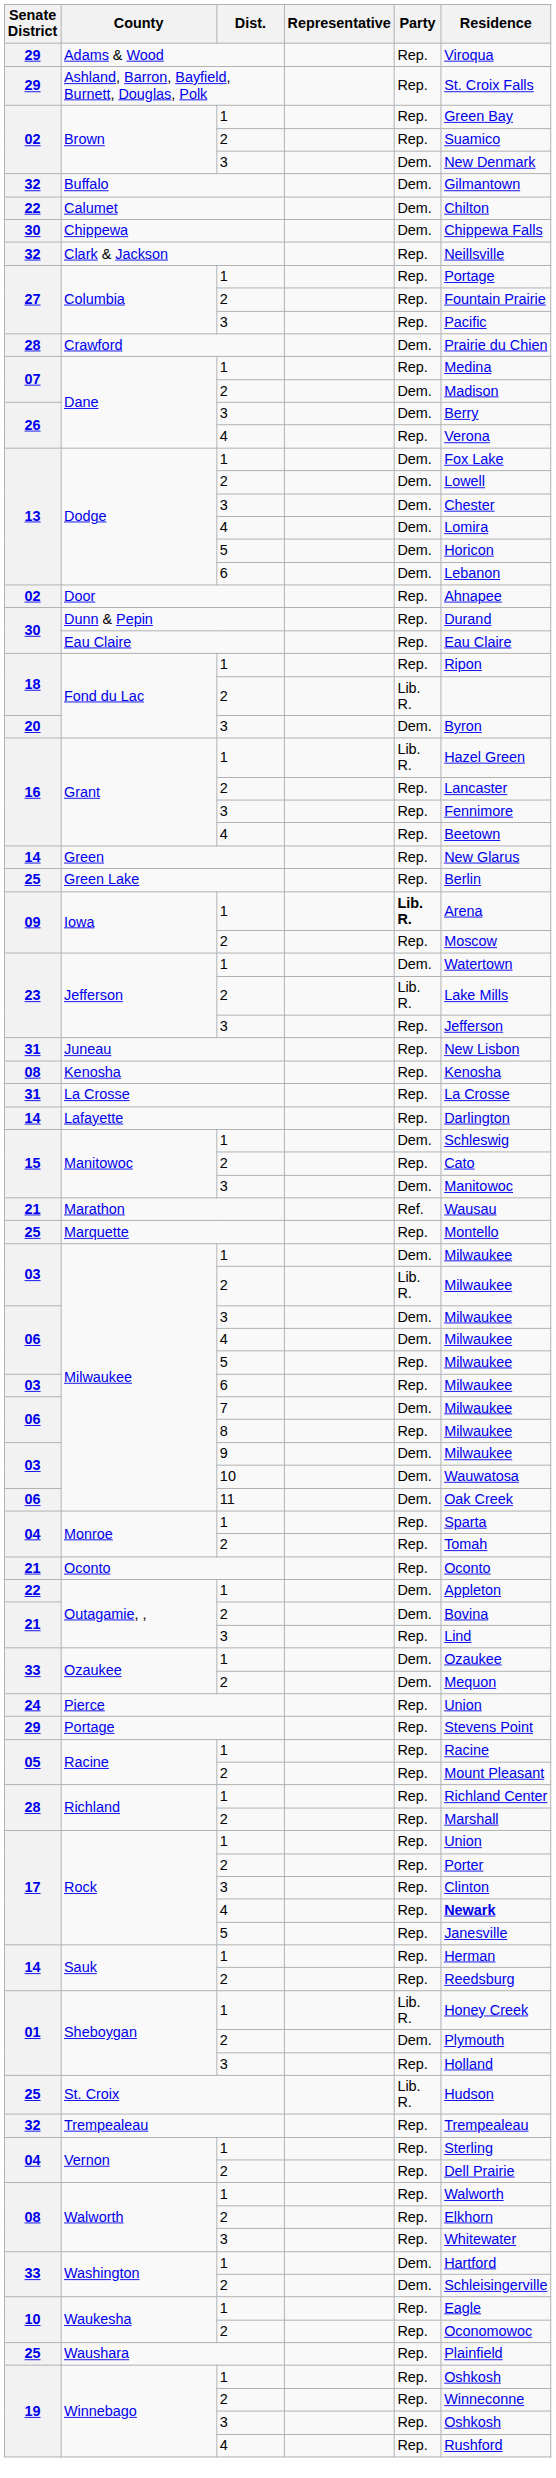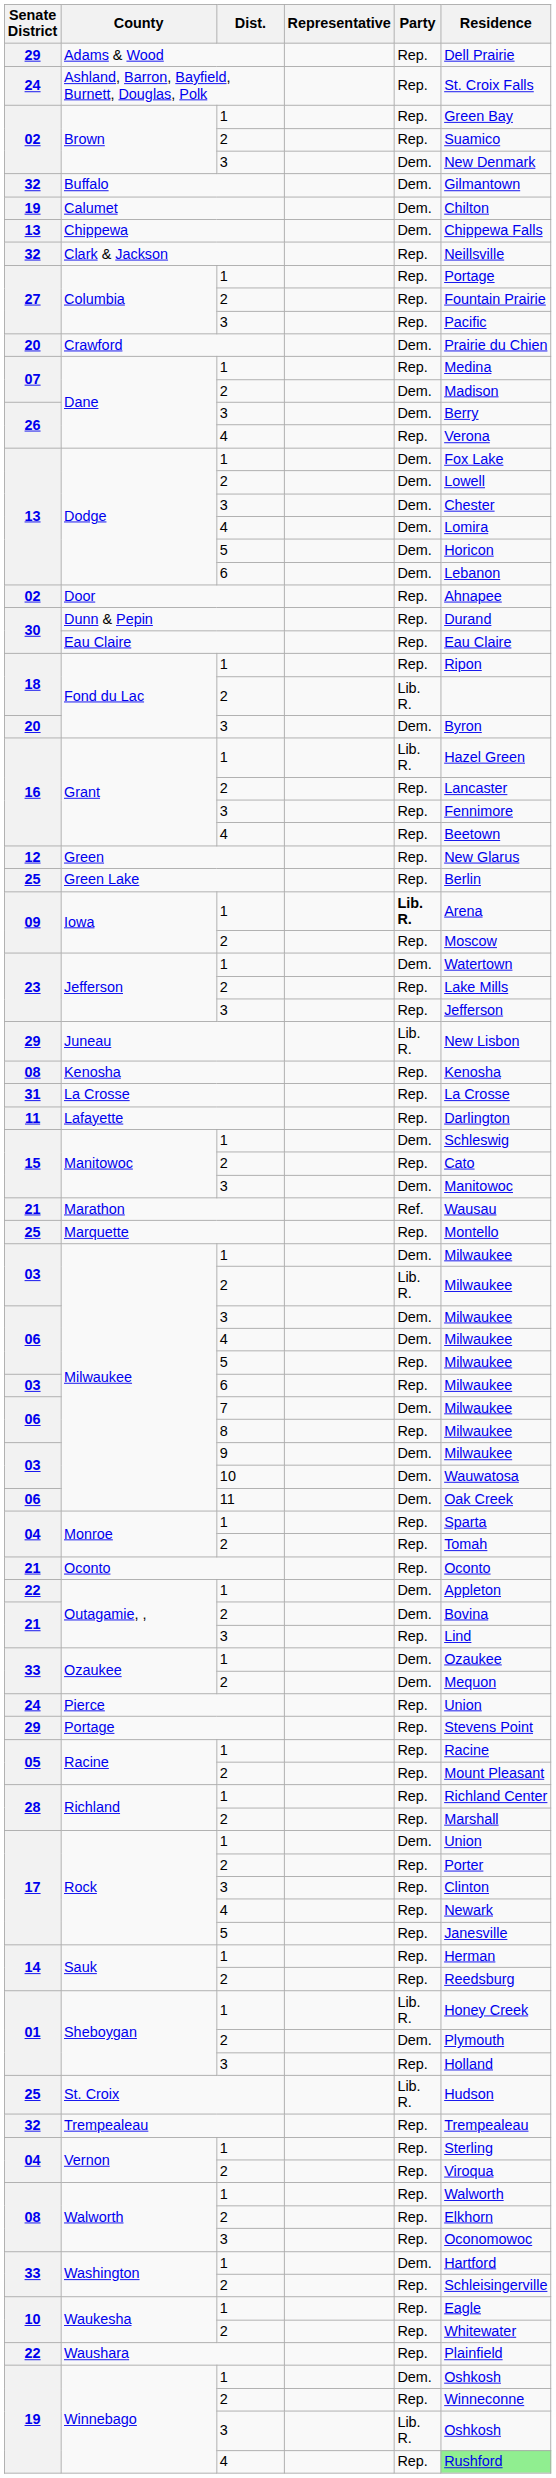 <table class="wikitable sortable">
 <tr>
 <th>Senate<br>District</th>
 <th>County</th>
 <th>Dist.</th>
 <th>Representative</th>
 <th>Party</th>
 <th>Residence</th>
 </tr>
 <tr>
 <th><a href='#'>29</a></th>
 <td text-align="left" colspan="2"><a href='#'>Adams</a> & <a href='#'>Wood</a></td>
 <td></td>
 <td>Rep.</td>
-<td><a href='#'>Viroqua</a></td>
+<td><a href='#'>Dell Prairie</a></td>
 </tr>
 <tr>
-<th><a href='#'>29</a></th>
+<th><a href='#'>24</a></th>
 <td text-align="left" colspan="2"><a href='#'>Ashland</a>, <a href='#'>Barron</a>, <a href='#'>Bayfield</a>, <a href='#'>Burnett</a>, <a href='#'>Douglas</a>, <a href='#'>Polk</a></td>
 <td></td>
 <td>Rep.</td>
 <td><a href='#'>St. Croix Falls</a></td>
 </tr>
 <tr>
 <th rowspan="3"><a href='#'>02</a></th>
 <td text-align="left" rowspan="3"><a href='#'>Brown</a> </td>
 <td>1</td>
 <td></td>
 <td>Rep.</td>
 <td><a href='#'>Green Bay</a></td>
 </tr>
 <tr>
 <td>2</td>
 <td></td>
 <td>Rep.</td>
 <td><a href='#'>Suamico</a></td>
 </tr>
 <tr>
 <td>3</td>
 <td></td>
 <td>Dem.</td>
 <td><a href='#'>New Denmark</a></td>
 </tr>
 <tr>
 <th><a href='#'>32</a></th>
 <td text-align="left" colspan="2"><a href='#'>Buffalo</a></td>
 <td></td>
 <td>Dem.</td>
 <td><a href='#'>Gilmantown</a></td>
 </tr>
 <tr>
-<th><a href='#'>22</a></th>
+<th><a href='#'>19</a></th>
 <td text-align="left" colspan="2"><a href='#'>Calumet</a></td>
 <td></td>
 <td>Dem.</td>
 <td><a href='#'>Chilton</a></td>
 </tr>
 <tr>
-<th><a href='#'>30</a></th>
+<th><a href='#'>13</a></th>
 <td text-align="left" colspan="2"><a href='#'>Chippewa</a></td>
 <td></td>
 <td>Dem.</td>
 <td><a href='#'>Chippewa Falls</a></td>
 </tr>
 <tr>
 <th><a href='#'>32</a></th>
 <td text-align="left" colspan="2"><a href='#'>Clark</a> & <a href='#'>Jackson</a></td>
 <td></td>
 <td>Rep.</td>
 <td><a href='#'>Neillsville</a></td>
 </tr>
 <tr>
 <th rowspan="3"><a href='#'>27</a></th>
 <td text-align="left" rowspan="3"><a href='#'>Columbia</a></td>
 <td>1</td>
 <td></td>
 <td>Rep.</td>
 <td><a href='#'>Portage</a></td>
 </tr>
 <tr>
 <td>2</td>
 <td></td>
 <td>Rep.</td>
 <td><a href='#'>Fountain Prairie</a></td>
 </tr>
 <tr>
 <td>3</td>
 <td></td>
 <td>Rep.</td>
 <td><a href='#'>Pacific</a></td>
 </tr>
 <tr>
-<th><a href='#'>28</a></th>
+<th><a href='#'>20</a></th>
 <td text-align="left" colspan="2"><a href='#'>Crawford</a></td>
 <td></td>
 <td>Dem.</td>
 <td><a href='#'>Prairie du Chien</a></td>
 </tr>
 <tr>
 <th rowspan="2"><a href='#'>07</a></th>
 <td text-align="left" rowspan="4"><a href='#'>Dane</a></td>
 <td>1</td>
 <td></td>
 <td>Rep.</td>
 <td><a href='#'>Medina</a></td>
 </tr>
 <tr>
 <td>2</td>
 <td></td>
 <td>Dem.</td>
 <td><a href='#'>Madison</a></td>
 </tr>
 <tr>
 <th rowspan="2"><a href='#'>26</a></th>
 <td>3</td>
 <td></td>
 <td>Dem.</td>
 <td><a href='#'>Berry</a></td>
 </tr>
 <tr>
 <td>4</td>
 <td></td>
 <td>Rep.</td>
 <td><a href='#'>Verona</a></td>
 </tr>
 <tr>
 <th rowspan="6"><a href='#'>13</a></th>
 <td text-align="left" rowspan="6"><a href='#'>Dodge</a></td>
 <td>1</td>
 <td></td>
 <td>Dem.</td>
 <td><a href='#'>Fox Lake</a></td>
 </tr>
 <tr>
 <td>2</td>
 <td></td>
 <td>Dem.</td>
 <td><a href='#'>Lowell</a></td>
 </tr>
 <tr>
 <td>3</td>
 <td></td>
 <td>Dem.</td>
 <td><a href='#'>Chester</a></td>
 </tr>
 <tr>
 <td>4</td>
 <td></td>
 <td>Dem.</td>
 <td><a href='#'>Lomira</a></td>
 </tr>
 <tr>
 <td>5</td>
 <td></td>
 <td>Dem.</td>
 <td><a href='#'>Horicon</a></td>
 </tr>
 <tr>
 <td>6</td>
 <td></td>
 <td>Dem.</td>
 <td><a href='#'>Lebanon</a></td>
 </tr>
 <tr>
 <th><a href='#'>02</a></th>
 <td text-align="left" colspan="2"><a href='#'>Door</a> </td>
 <td></td>
 <td>Rep.</td>
 <td><a href='#'>Ahnapee</a></td>
 </tr>
 <tr>
 <th rowspan="2"><a href='#'>30</a></th>
 <td text-align="left" colspan="2"><a href='#'>Dunn</a> & <a href='#'>Pepin</a></td>
 <td></td>
 <td>Rep.</td>
 <td><a href='#'>Durand</a></td>
 </tr>
 <tr>
 <td text-align="left" colspan="2"><a href='#'>Eau Claire</a></td>
 <td></td>
 <td>Rep.</td>
 <td><a href='#'>Eau Claire</a></td>
 </tr>
 <tr>
 <th rowspan="2"><a href='#'>18</a></th>
 <td text-align="left" rowspan="3"><a href='#'>Fond du Lac</a></td>
 <td>1</td>
 <td></td>
 <td>Rep.</td>
 <td><a href='#'>Ripon</a></td>
 </tr>
 <tr>
 <td>2</td>
 <td></td>
 <td>Lib. R.</td>
 <td></td>
 </tr>
 <tr>
 <th><a href='#'>20</a></th>
 <td>3</td>
 <td></td>
 <td>Dem.</td>
 <td><a href='#'>Byron</a></td>
 </tr>
 <tr>
 <th rowspan="4"><a href='#'>16</a></th>
 <td text-align="left" rowspan="4"><a href='#'>Grant</a></td>
 <td>1</td>
 <td></td>
 <td>Lib. R.</td>
 <td><a href='#'>Hazel Green</a></td>
 </tr>
 <tr>
 <td>2</td>
 <td></td>
 <td>Rep.</td>
 <td><a href='#'>Lancaster</a></td>
 </tr>
 <tr>
 <td>3</td>
 <td></td>
 <td>Rep.</td>
 <td><a href='#'>Fennimore</a></td>
 </tr>
 <tr>
 <td>4</td>
 <td></td>
 <td>Rep.</td>
 <td><a href='#'>Beetown</a></td>
 </tr>
 <tr>
-<th><a href='#'>14</a></th>
+<th><a href='#'>12</a></th>
 <td text-align="left" colspan="2"><a href='#'>Green</a></td>
 <td></td>
 <td>Rep.</td>
 <td><a href='#'>New Glarus</a></td>
 </tr>
 <tr>
 <th><a href='#'>25</a></th>
 <td text-align="left" colspan="2"><a href='#'>Green Lake</a></td>
 <td></td>
 <td>Rep.</td>
 <td><a href='#'>Berlin</a></td>
 </tr>
 <tr>
 <th rowspan="2"><a href='#'>09</a></th>
 <td text-align="left" rowspan="2"><a href='#'>Iowa</a></td>
 <td>1</td>
 <td></td>
 <td><strong>Lib. R.</strong></td>
 <td><a href='#'>Arena</a></td>
 </tr>
 <tr>
 <td>2</td>
 <td></td>
 <td>Rep.</td>
 <td><a href='#'>Moscow</a></td>
 </tr>
 <tr>
 <th rowspan="3"><a href='#'>23</a></th>
 <td text-align="left" rowspan="3"><a href='#'>Jefferson</a></td>
 <td>1</td>
 <td></td>
 <td>Dem.</td>
 <td><a href='#'>Watertown</a></td>
 </tr>
 <tr>
 <td>2</td>
 <td></td>
-<td>Lib. R.</td>
+<td>Rep.</td>
 <td><a href='#'>Lake Mills</a></td>
 </tr>
 <tr>
 <td>3</td>
 <td></td>
 <td>Rep.</td>
 <td><a href='#'>Jefferson</a></td>
 </tr>
 <tr>
-<th><a href='#'>31</a></th>
+<th><a href='#'>29</a></th>
 <td text-align="left" colspan="2"><a href='#'>Juneau</a></td>
 <td></td>
-<td>Rep.</td>
+<td>Lib. R.</td>
 <td><a href='#'>New Lisbon</a></td>
 </tr>
 <tr>
 <th><a href='#'>08</a></th>
 <td text-align="left" colspan="2"><a href='#'>Kenosha</a></td>
 <td></td>
 <td>Rep.</td>
 <td><a href='#'>Kenosha</a></td>
 </tr>
 <tr>
 <th><a href='#'>31</a></th>
 <td text-align="left" colspan="2"><a href='#'>La Crosse</a></td>
 <td></td>
 <td>Rep.</td>
 <td><a href='#'>La Crosse</a></td>
 </tr>
 <tr>
-<th><a href='#'>14</a></th>
+<th><a href='#'>11</a></th>
 <td text-align="left" colspan="2"><a href='#'>Lafayette</a></td>
 <td></td>
 <td>Rep.</td>
 <td><a href='#'>Darlington</a></td>
 </tr>
 <tr>
 <th rowspan="3"><a href='#'>15</a></th>
 <td text-align="left" rowspan="3"><a href='#'>Manitowoc</a></td>
 <td>1</td>
 <td></td>
 <td>Dem.</td>
 <td><a href='#'>Schleswig</a></td>
 </tr>
 <tr>
 <td>2</td>
 <td></td>
 <td>Rep.</td>
 <td><a href='#'>Cato</a></td>
 </tr>
 <tr>
 <td>3</td>
 <td></td>
 <td>Dem.</td>
 <td><a href='#'>Manitowoc</a></td>
 </tr>
 <tr>
 <th><a href='#'>21</a></th>
 <td text-align="left" colspan="2"><a href='#'>Marathon</a></td>
 <td></td>
 <td>Ref.</td>
 <td><a href='#'>Wausau</a></td>
 </tr>
 <tr>
 <th><a href='#'>25</a></th>
 <td text-align="left" colspan="2"><a href='#'>Marquette</a></td>
 <td></td>
 <td>Rep.</td>
 <td><a href='#'>Montello</a></td>
 </tr>
 <tr>
 <th rowspan="2"><a href='#'>03</a></th>
 <td text-align="left" rowspan="11"><a href='#'>Milwaukee</a></td>
 <td>1</td>
 <td></td>
 <td>Dem.</td>
 <td><a href='#'>Milwaukee</a></td>
 </tr>
 <tr>
 <td>2</td>
 <td></td>
 <td>Lib. R.</td>
 <td><a href='#'>Milwaukee</a></td>
 </tr>
 <tr>
 <th rowspan="3"><a href='#'>06</a></th>
 <td>3</td>
 <td></td>
 <td>Dem.</td>
 <td><a href='#'>Milwaukee</a></td>
 </tr>
 <tr>
 <td>4</td>
 <td></td>
 <td>Dem.</td>
 <td><a href='#'>Milwaukee</a></td>
 </tr>
 <tr>
 <td>5</td>
 <td></td>
 <td>Rep.</td>
 <td><a href='#'>Milwaukee</a></td>
 </tr>
 <tr>
 <th><a href='#'>03</a></th>
 <td>6</td>
 <td></td>
 <td>Rep.</td>
 <td><a href='#'>Milwaukee</a></td>
 </tr>
 <tr>
 <th rowspan="2"><a href='#'>06</a></th>
 <td>7</td>
 <td></td>
 <td>Dem.</td>
 <td><a href='#'>Milwaukee</a></td>
 </tr>
 <tr>
 <td>8</td>
 <td></td>
 <td>Rep.</td>
 <td><a href='#'>Milwaukee</a></td>
 </tr>
 <tr>
 <th rowspan="2"><a href='#'>03</a></th>
 <td>9</td>
 <td></td>
 <td>Dem.</td>
 <td><a href='#'>Milwaukee</a></td>
 </tr>
 <tr>
 <td>10</td>
 <td></td>
 <td>Dem.</td>
 <td><a href='#'>Wauwatosa</a></td>
 </tr>
 <tr>
 <th><a href='#'>06</a></th>
 <td>11</td>
 <td></td>
 <td>Dem.</td>
 <td><a href='#'>Oak Creek</a></td>
 </tr>
 <tr>
 <th rowspan="2"><a href='#'>04</a></th>
 <td text-align="left" rowspan="2"><a href='#'>Monroe</a></td>
 <td>1</td>
 <td></td>
 <td>Rep.</td>
 <td><a href='#'>Sparta</a></td>
 </tr>
 <tr>
 <td>2</td>
 <td></td>
 <td>Rep.</td>
 <td><a href='#'>Tomah</a></td>
 </tr>
 <tr>
 <th><a href='#'>21</a></th>
 <td text-align="left" colspan="2"><a href='#'>Oconto</a></td>
 <td></td>
 <td>Rep.</td>
 <td><a href='#'>Oconto</a></td>
 </tr>
 <tr>
 <th><a href='#'>22</a></th>
 <td text-align="left" rowspan="3"><a href='#'>Outagamie</a>, , </td>
 <td>1</td>
 <td></td>
 <td>Dem.</td>
 <td><a href='#'>Appleton</a></td>
 </tr>
 <tr>
 <th rowspan="2"><a href='#'>21</a></th>
 <td>2</td>
 <td></td>
 <td>Dem.</td>
 <td><a href='#'>Bovina</a></td>
 </tr>
 <tr>
 <td>3</td>
 <td></td>
 <td>Rep.</td>
 <td><a href='#'>Lind</a></td>
 </tr>
 <tr>
 <th rowspan="2"><a href='#'>33</a></th>
 <td text-align="left" rowspan="2"><a href='#'>Ozaukee</a></td>
 <td>1</td>
 <td></td>
 <td>Dem.</td>
 <td><a href='#'>Ozaukee</a></td>
 </tr>
 <tr>
 <td>2</td>
 <td></td>
 <td>Dem.</td>
 <td><a href='#'>Mequon</a></td>
 </tr>
 <tr>
 <th><a href='#'>24</a></th>
 <td text-align="left" colspan="2"><a href='#'>Pierce</a></td>
 <td></td>
 <td>Rep.</td>
 <td><a href='#'>Union</a></td>
 </tr>
 <tr>
 <th><a href='#'>29</a></th>
 <td text-align="left" colspan="2"><a href='#'>Portage</a></td>
 <td></td>
 <td>Rep.</td>
 <td><a href='#'>Stevens Point</a></td>
 </tr>
 <tr>
 <th rowspan="2"><a href='#'>05</a></th>
 <td text-align="left" rowspan="2"><a href='#'>Racine</a></td>
 <td>1</td>
 <td></td>
 <td>Rep.</td>
 <td><a href='#'>Racine</a></td>
 </tr>
 <tr>
 <td>2</td>
 <td></td>
 <td>Rep.</td>
 <td><a href='#'>Mount Pleasant</a></td>
 </tr>
 <tr>
 <th rowspan="2"><a href='#'>28</a></th>
 <td text-align="left" rowspan="2"><a href='#'>Richland</a></td>
 <td>1</td>
 <td></td>
 <td>Rep.</td>
 <td><a href='#'>Richland Center</a></td>
 </tr>
 <tr>
 <td>2</td>
 <td></td>
 <td>Rep.</td>
 <td><a href='#'>Marshall</a></td>
 </tr>
 <tr>
 <th rowspan="5"><a href='#'>17</a></th>
 <td text-align="left" rowspan="5"><a href='#'>Rock</a></td>
 <td>1</td>
 <td></td>
-<td>Rep.</td>
+<td>Dem.</td>
 <td><a href='#'>Union</a></td>
 </tr>
 <tr>
 <td>2</td>
 <td></td>
 <td>Rep.</td>
 <td><a href='#'>Porter</a></td>
 </tr>
 <tr>
 <td>3</td>
 <td></td>
 <td>Rep.</td>
 <td><a href='#'>Clinton</a></td>
 </tr>
 <tr>
 <td>4</td>
 <td></td>
 <td>Rep.</td>
-<td><strong><a href='#'>Newark</a></strong></td>
+<td><a href='#'>Newark</a></td>
 </tr>
 <tr>
 <td>5</td>
 <td></td>
 <td>Rep.</td>
 <td><a href='#'>Janesville</a></td>
 </tr>
 <tr>
 <th rowspan="2"><a href='#'>14</a></th>
 <td text-align="left" rowspan="2"><a href='#'>Sauk</a></td>
 <td>1</td>
 <td></td>
 <td>Rep.</td>
 <td><a href='#'>Herman</a></td>
 </tr>
 <tr>
 <td>2</td>
 <td></td>
 <td>Rep.</td>
 <td><a href='#'>Reedsburg</a></td>
 </tr>
 <tr>
 <th rowspan="3"><a href='#'>01</a></th>
 <td text-align="left" rowspan="3"><a href='#'>Sheboygan</a></td>
 <td>1</td>
 <td></td>
 <td>Lib. R.</td>
 <td><a href='#'>Honey Creek</a></td>
 </tr>
 <tr>
 <td>2</td>
 <td></td>
 <td>Dem.</td>
 <td><a href='#'>Plymouth</a></td>
 </tr>
 <tr>
 <td>3</td>
 <td></td>
 <td>Rep.</td>
 <td><a href='#'>Holland</a></td>
 </tr>
 <tr>
 <th><a href='#'>25</a></th>
 <td text-align="left" colspan="2"><a href='#'>St. Croix</a></td>
 <td></td>
 <td>Lib. R.</td>
 <td><a href='#'>Hudson</a></td>
 </tr>
 <tr>
 <th><a href='#'>32</a></th>
 <td text-align="left" colspan="2"><a href='#'>Trempealeau</a></td>
 <td></td>
 <td>Rep.</td>
 <td><a href='#'>Trempealeau</a></td>
 </tr>
 <tr>
 <th rowspan="2"><a href='#'>04</a></th>
 <td text-align="left" rowspan="2"><a href='#'>Vernon</a></td>
 <td>1</td>
 <td></td>
 <td>Rep.</td>
 <td><a href='#'>Sterling</a></td>
 </tr>
 <tr>
 <td>2</td>
 <td></td>
 <td>Rep.</td>
-<td><a href='#'>Dell Prairie</a></td>
+<td><a href='#'>Viroqua</a></td>
 </tr>
 <tr>
 <th rowspan="3"><a href='#'>08</a></th>
 <td text-align="left" rowspan="3"><a href='#'>Walworth</a></td>
 <td>1</td>
 <td></td>
 <td>Rep.</td>
 <td><a href='#'>Walworth</a></td>
 </tr>
 <tr>
 <td>2</td>
 <td></td>
 <td>Rep.</td>
 <td><a href='#'>Elkhorn</a></td>
 </tr>
 <tr>
 <td>3</td>
 <td></td>
 <td>Rep.</td>
-<td><a href='#'>Whitewater</a></td>
+<td><a href='#'>Oconomowoc</a></td>
 </tr>
 <tr>
 <th rowspan="2"><a href='#'>33</a></th>
 <td text-align="left" rowspan="2"><a href='#'>Washington</a></td>
 <td>1</td>
 <td></td>
 <td>Dem.</td>
 <td><a href='#'>Hartford</a></td>
 </tr>
 <tr>
 <td>2</td>
 <td></td>
-<td>Dem.</td>
+<td>Rep.</td>
 <td><a href='#'>Schleisingerville</a></td>
 </tr>
 <tr>
 <th rowspan="2"><a href='#'>10</a></th>
 <td text-align="left" rowspan="2"><a href='#'>Waukesha</a></td>
 <td>1</td>
 <td></td>
 <td>Rep.</td>
 <td><a href='#'>Eagle</a></td>
 </tr>
 <tr>
 <td>2</td>
 <td></td>
 <td>Rep.</td>
-<td><a href='#'>Oconomowoc</a></td>
+<td><a href='#'>Whitewater</a></td>
 </tr>
 <tr>
-<th><a href='#'>25</a></th>
+<th><a href='#'>22</a></th>
 <td text-align="left" colspan="2"><a href='#'>Waushara</a></td>
 <td></td>
 <td>Rep.</td>
 <td><a href='#'>Plainfield</a></td>
 </tr>
 <tr>
 <th rowspan="4"><a href='#'>19</a></th>
 <td text-align="left" rowspan="4"><a href='#'>Winnebago</a></td>
 <td>1</td>
 <td></td>
-<td>Rep.</td>
+<td>Dem.</td>
 <td><a href='#'>Oshkosh</a></td>
 </tr>
 <tr>
 <td>2</td>
 <td></td>
 <td>Rep.</td>
 <td><a href='#'>Winneconne</a></td>
 </tr>
 <tr>
 <td>3</td>
 <td></td>
-<td>Rep.</td>
+<td>Lib. R.</td>
 <td><a href='#'>Oshkosh</a></td>
 </tr>
 <tr>
 <td>4</td>
 <td></td>
 <td>Rep.</td>
-<td><a href='#'>Rushford</a></td>
+<td style="background: lightgreen;"><a href='#'>Rushford</a></td>
 </tr>
 </table>
